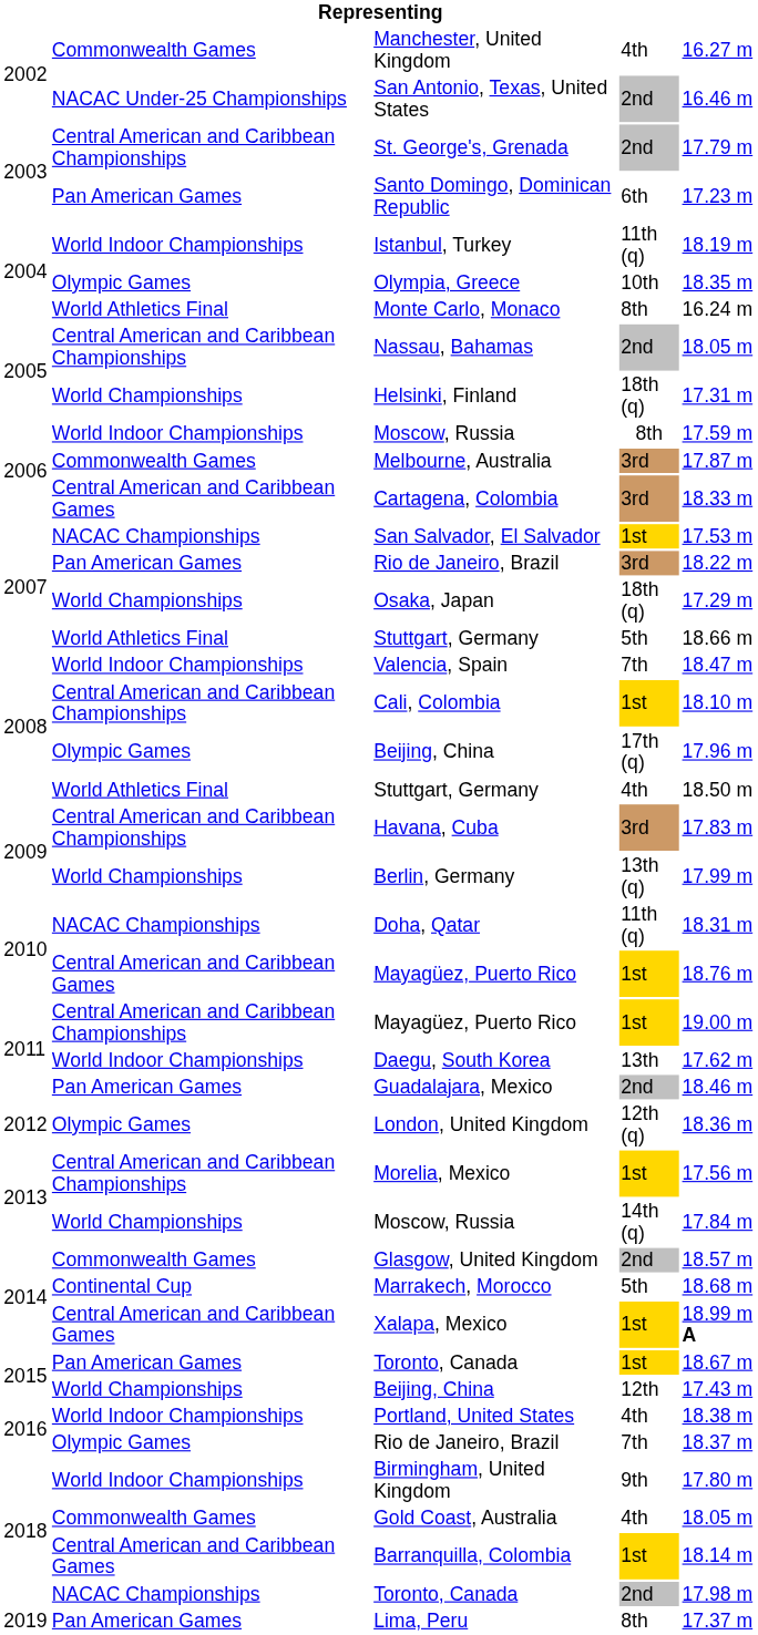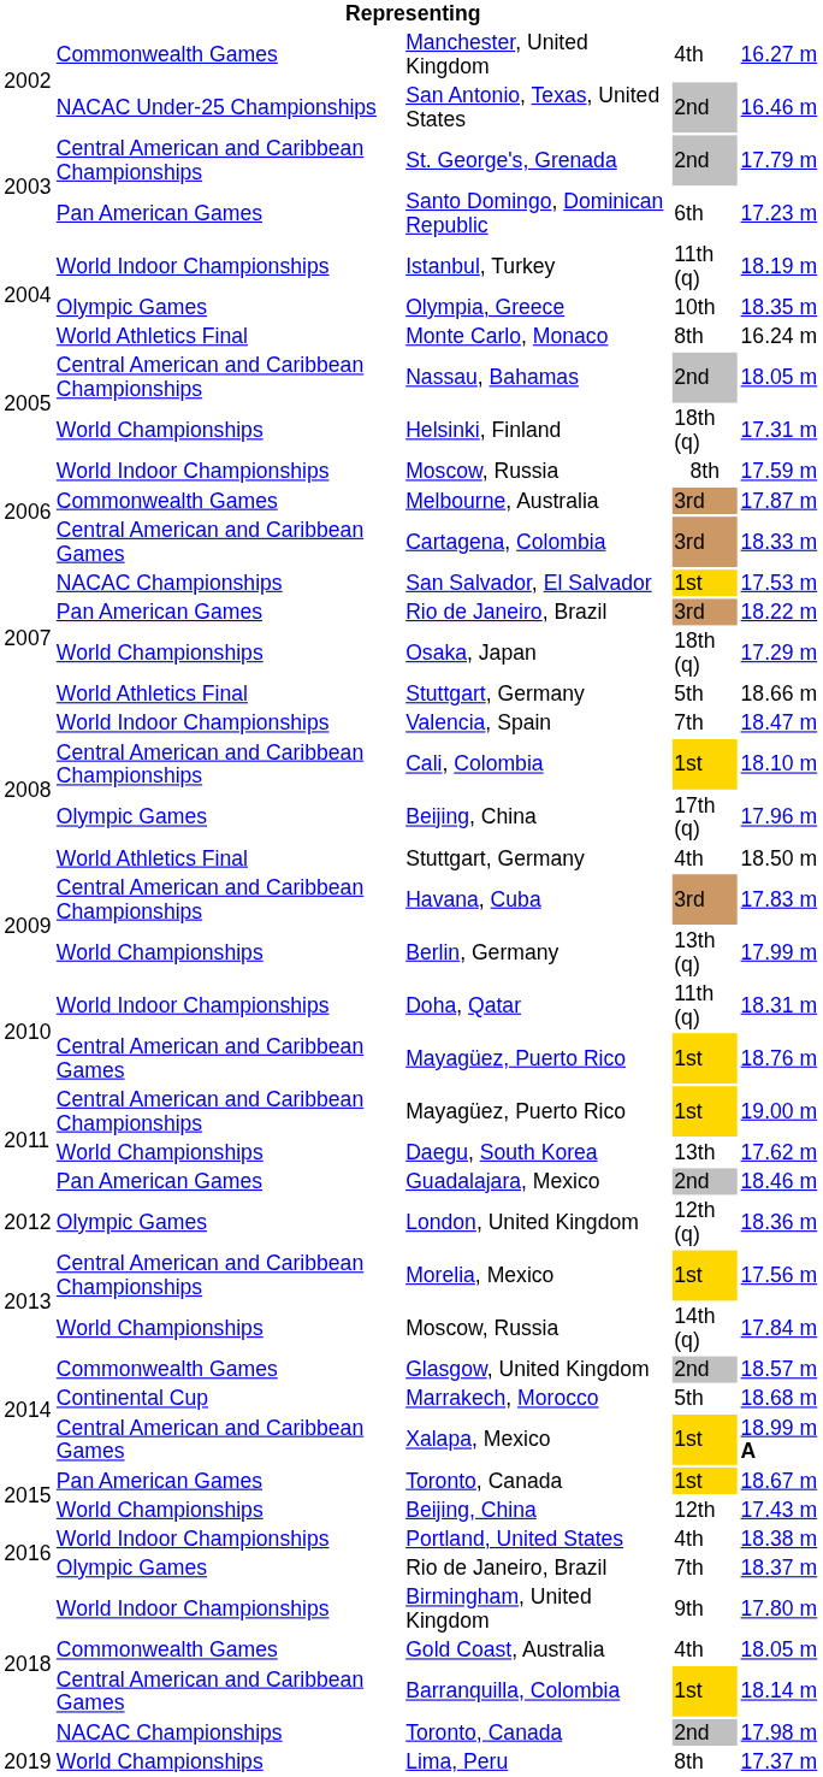 <table>
 <tr>
 <th colspan=5>Representing </th>
 </tr>
 <tr>
 <td rowspan=2>2002</td>
 <td><a href='#'>Commonwealth Games</a></td>
 <td><a href='#'>Manchester</a>, United Kingdom</td>
 <td>4th</td>
 <td><a href='#'>16.27 m</a></td>
 </tr>
 <tr>
 <td><a href='#'>NACAC Under-25 Championships</a></td>
 <td><a href='#'>San Antonio</a>, <a href='#'>Texas</a>, United States</td>
 <td bgcolor=silver>2nd</td>
 <td><a href='#'>16.46 m</a></td>
 </tr>
 <tr>
 <td rowspan=2>2003</td>
 <td><a href='#'>Central American and Caribbean Championships</a></td>
 <td><a href='#'>St. George's, Grenada</a></td>
 <td bgcolor=silver>2nd</td>
 <td><a href='#'>17.79 m</a></td>
 </tr>
 <tr>
 <td><a href='#'>Pan American Games</a></td>
 <td><a href='#'>Santo Domingo</a>, <a href='#'>Dominican Republic</a></td>
 <td>6th</td>
 <td><a href='#'>17.23 m</a></td>
 </tr>
 <tr>
 <td rowspan=3>2004</td>
 <td><a href='#'>World Indoor Championships</a></td>
 <td><a href='#'>Istanbul</a>, Turkey</td>
 <td>11th (q)</td>
 <td><a href='#'>18.19 m</a></td>
 </tr>
 <tr>
 <td><a href='#'>Olympic Games</a></td>
 <td><a href='#'>Olympia, Greece</a></td>
 <td>10th</td>
 <td><a href='#'>18.35 m</a></td>
 </tr>
 <tr>
 <td><a href='#'>World Athletics Final</a></td>
 <td><a href='#'>Monte Carlo</a>, <a href='#'>Monaco</a></td>
 <td>8th</td>
 <td>16.24 m</td>
 </tr>
 <tr>
 <td rowspan=2>2005</td>
 <td><a href='#'>Central American and Caribbean Championships</a></td>
 <td><a href='#'>Nassau</a>, <a href='#'>Bahamas</a></td>
 <td bgcolor=silver>2nd</td>
 <td><a href='#'>18.05 m</a></td>
 </tr>
 <tr>
 <td><a href='#'>World Championships</a></td>
 <td><a href='#'>Helsinki</a>, Finland</td>
 <td>18th (q)</td>
 <td><a href='#'>17.31 m</a></td>
 </tr>
 <tr>
 <td rowspan=3>2006</td>
 <td><a href='#'>World Indoor Championships</a></td>
 <td><a href='#'>Moscow</a>, Russia</td>
 <td align=center>8th</td>
 <td><a href='#'>17.59 m</a></td>
 </tr>
 <tr>
 <td><a href='#'>Commonwealth Games</a></td>
 <td><a href='#'>Melbourne</a>, Australia</td>
 <td bgcolor=cc9966>3rd</td>
 <td><a href='#'>17.87 m</a></td>
 </tr>
 <tr>
 <td><a href='#'>Central American and Caribbean Games</a></td>
 <td><a href='#'>Cartagena</a>, <a href='#'>Colombia</a></td>
 <td bgcolor=cc9966>3rd</td>
 <td><a href='#'>18.33 m</a></td>
 </tr>
 <tr>
 <td rowspan=4>2007</td>
 <td><a href='#'>NACAC Championships</a></td>
 <td><a href='#'>San Salvador</a>, <a href='#'>El Salvador</a></td>
 <td bgcolor=gold>1st</td>
 <td><a href='#'>17.53 m</a></td>
 </tr>
 <tr>
 <td><a href='#'>Pan American Games</a></td>
 <td><a href='#'>Rio de Janeiro</a>, Brazil</td>
 <td bgcolor=cc9966>3rd</td>
 <td><a href='#'>18.22 m</a></td>
 </tr>
 <tr>
 <td><a href='#'>World Championships</a></td>
 <td><a href='#'>Osaka</a>, Japan</td>
 <td>18th (q)</td>
 <td><a href='#'>17.29 m</a></td>
 </tr>
 <tr>
 <td><a href='#'>World Athletics Final</a></td>
 <td><a href='#'>Stuttgart</a>, Germany</td>
 <td>5th</td>
 <td>18.66 m</td>
 </tr>
 <tr>
 <td rowspan=4>2008</td>
 <td><a href='#'>World Indoor Championships</a></td>
 <td><a href='#'>Valencia</a>, Spain</td>
 <td>7th</td>
 <td><a href='#'>18.47 m</a></td>
 </tr>
 <tr>
 <td><a href='#'>Central American and Caribbean Championships</a></td>
 <td><a href='#'>Cali</a>, <a href='#'>Colombia</a></td>
 <td bgcolor=gold>1st</td>
 <td><a href='#'>18.10 m</a></td>
 </tr>
 <tr>
 <td><a href='#'>Olympic Games</a></td>
 <td><a href='#'>Beijing</a>, China</td>
 <td>17th (q)</td>
 <td><a href='#'>17.96 m</a></td>
 </tr>
 <tr>
 <td><a href='#'>World Athletics Final</a></td>
 <td>Stuttgart, Germany</td>
 <td>4th</td>
 <td>18.50 m</td>
 </tr>
 <tr>
 <td rowspan=2>2009</td>
 <td><a href='#'>Central American and Caribbean Championships</a></td>
 <td><a href='#'>Havana</a>, <a href='#'>Cuba</a></td>
 <td bgcolor=cc9966>3rd</td>
 <td><a href='#'>17.83 m</a></td>
 </tr>
 <tr>
 <td><a href='#'>World Championships</a></td>
 <td><a href='#'>Berlin</a>, Germany</td>
 <td>13th (q)</td>
 <td><a href='#'>17.99 m</a></td>
 </tr>
 <tr>
 <td rowspan=2>2010</td>
-<td><a href='#'>NACAC Championships</a></td>
+<td><a href='#'>World Indoor Championships</a></td>
 <td><a href='#'>Doha</a>, <a href='#'>Qatar</a></td>
 <td>11th (q)</td>
 <td><a href='#'>18.31 m</a></td>
 </tr>
 <tr>
 <td><a href='#'>Central American and Caribbean Games</a></td>
 <td><a href='#'>Mayagüez, Puerto Rico</a></td>
 <td bgcolor=gold>1st</td>
 <td><a href='#'>18.76 m</a></td>
 </tr>
 <tr>
 <td rowspan=3>2011</td>
 <td><a href='#'>Central American and Caribbean Championships</a></td>
 <td>Mayagüez, Puerto Rico</td>
 <td bgcolor=gold>1st</td>
 <td><a href='#'>19.00 m</a></td>
 </tr>
 <tr>
-<td><a href='#'>World Indoor Championships</a></td>
+<td><a href='#'>World Championships</a></td>
 <td><a href='#'>Daegu</a>, <a href='#'>South Korea</a></td>
 <td>13th</td>
 <td><a href='#'>17.62 m</a></td>
 </tr>
 <tr>
 <td><a href='#'>Pan American Games</a></td>
 <td><a href='#'>Guadalajara</a>, Mexico</td>
 <td bgcolor=silver>2nd</td>
 <td><a href='#'>18.46 m</a></td>
 </tr>
 <tr>
 <td>2012</td>
 <td><a href='#'>Olympic Games</a></td>
 <td><a href='#'>London</a>, United Kingdom</td>
 <td>12th (q)</td>
 <td><a href='#'>18.36 m</a></td>
 </tr>
 <tr>
 <td rowspan=2>2013</td>
 <td><a href='#'>Central American and Caribbean Championships</a></td>
 <td><a href='#'>Morelia</a>, Mexico</td>
 <td bgcolor=gold>1st</td>
 <td><a href='#'>17.56 m</a></td>
 </tr>
 <tr>
 <td><a href='#'>World Championships</a></td>
 <td>Moscow, Russia</td>
 <td>14th (q)</td>
 <td><a href='#'>17.84 m</a></td>
 </tr>
 <tr>
 <td rowspan=3>2014</td>
 <td><a href='#'>Commonwealth Games</a></td>
 <td><a href='#'>Glasgow</a>, United Kingdom</td>
 <td bgcolor=silver>2nd</td>
 <td><a href='#'>18.57 m</a></td>
 </tr>
 <tr>
 <td><a href='#'>Continental Cup</a></td>
 <td><a href='#'>Marrakech</a>, <a href='#'>Morocco</a></td>
 <td>5th</td>
 <td><a href='#'>18.68 m</a></td>
 </tr>
 <tr>
 <td><a href='#'>Central American and Caribbean Games</a></td>
 <td><a href='#'>Xalapa</a>, Mexico</td>
 <td bgcolor=gold>1st</td>
 <td><a href='#'>18.99 m</a> <strong>A</strong></td>
 </tr>
 <tr>
 <td rowspan=2>2015</td>
 <td><a href='#'>Pan American Games</a></td>
 <td><a href='#'>Toronto</a>, Canada</td>
 <td bgcolor=gold>1st</td>
 <td><a href='#'>18.67 m</a></td>
 </tr>
 <tr>
 <td><a href='#'>World Championships</a></td>
 <td><a href='#'>Beijing, China</a></td>
 <td>12th</td>
 <td><a href='#'>17.43 m</a></td>
 </tr>
 <tr>
 <td rowspan=2>2016</td>
 <td><a href='#'>World Indoor Championships</a></td>
 <td><a href='#'>Portland, United States</a></td>
 <td>4th</td>
 <td><a href='#'>18.38 m</a></td>
 </tr>
 <tr>
 <td><a href='#'>Olympic Games</a></td>
 <td>Rio de Janeiro, Brazil</td>
 <td>7th</td>
 <td><a href='#'>18.37 m</a></td>
 </tr>
 <tr>
 <td rowspan=4>2018</td>
 <td><a href='#'>World Indoor Championships</a></td>
 <td><a href='#'>Birmingham</a>, United Kingdom</td>
 <td>9th</td>
 <td><a href='#'>17.80 m</a></td>
 </tr>
 <tr>
 <td><a href='#'>Commonwealth Games</a></td>
 <td><a href='#'>Gold Coast</a>, Australia</td>
 <td>4th</td>
 <td><a href='#'>18.05 m</a></td>
 </tr>
 <tr>
 <td><a href='#'>Central American and Caribbean Games</a></td>
 <td><a href='#'>Barranquilla, Colombia</a></td>
 <td bgcolor=gold>1st</td>
 <td><a href='#'>18.14 m</a></td>
 </tr>
 <tr>
 <td><a href='#'>NACAC Championships</a></td>
 <td><a href='#'>Toronto, Canada</a></td>
 <td bgcolor=silver>2nd</td>
 <td><a href='#'>17.98 m</a></td>
 </tr>
 <tr>
 <td>2019</td>
-<td><a href='#'>Pan American Games</a></td>
+<td><a href='#'>World Championships</a></td>
 <td><a href='#'>Lima, Peru</a></td>
 <td>8th</td>
 <td><a href='#'>17.37 m</a></td>
 </tr>
 </table>
